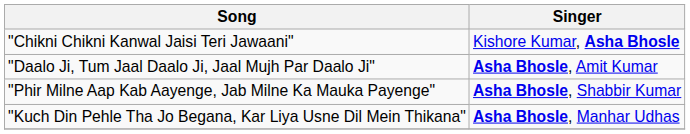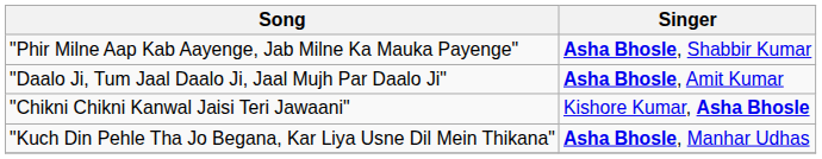 <table class="wikitable">
 <tr>
 <th>Song</th>
 <th>Singer</th>
 </tr>
 <tr>
-<td>"Chikni Chikni Kanwal Jaisi Teri Jawaani"</td>
-<td><a href='#'>Kishore Kumar</a>, <strong><a href='#'>Asha Bhosle</a></strong></td>
+<td>"Phir Milne Aap Kab Aayenge, Jab Milne Ka Mauka Payenge"</td>
+<td><strong><a href='#'>Asha Bhosle</a></strong>, <a href='#'>Shabbir Kumar</a></td>
 </tr>
 <tr>
 <td>"Daalo Ji, Tum Jaal Daalo Ji, Jaal Mujh Par Daalo Ji"</td>
 <td><strong><a href='#'>Asha Bhosle</a></strong>, <a href='#'>Amit Kumar</a></td>
 </tr>
 <tr>
-<td>"Phir Milne Aap Kab Aayenge, Jab Milne Ka Mauka Payenge"</td>
-<td><strong><a href='#'>Asha Bhosle</a></strong>, <a href='#'>Shabbir Kumar</a></td>
+<td>"Chikni Chikni Kanwal Jaisi Teri Jawaani"</td>
+<td><a href='#'>Kishore Kumar</a>, <strong><a href='#'>Asha Bhosle</a></strong></td>
 </tr>
 <tr>
 <td>"Kuch Din Pehle Tha Jo Begana, Kar Liya Usne Dil Mein Thikana"</td>
 <td><strong><a href='#'>Asha Bhosle</a></strong>, <a href='#'>Manhar Udhas</a></td>
 </tr>
 <tr>
 </tr>
 </table>
